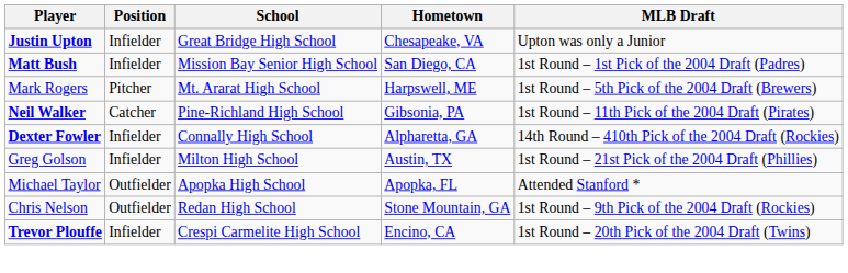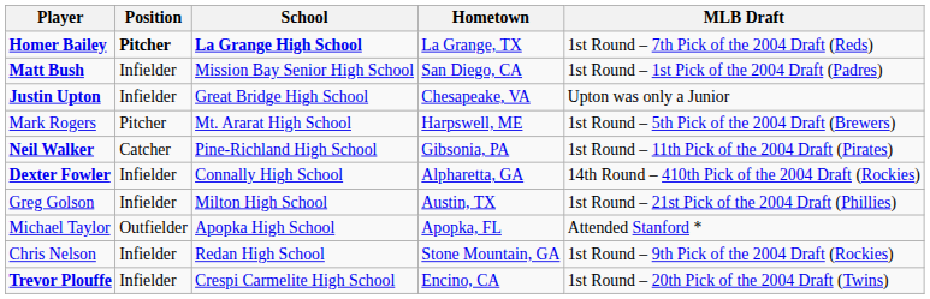 <table class="wikitable">
 <tr>
 <th>Player</th>
 <th>Position</th>
 <th>School</th>
 <th>Hometown</th>
 <th>MLB Draft</th>
 </tr>
 <tr>
-<td><strong><a href='#'>Justin Upton</a></strong></td>
-<td>Infielder</td>
-<td><a href='#'>Great Bridge High School</a></td>
-<td><a href='#'>Chesapeake, VA</a></td>
-<td>Upton was only a Junior</td>
+<td><strong><a href='#'>Homer Bailey</a></strong></td>
+<td><strong>Pitcher</strong></td>
+<td><strong><a href='#'>La Grange High School</a></strong></td>
+<td><a href='#'>La Grange, TX</a></td>
+<td>1st Round – <a href='#'>7th Pick of the 2004 Draft</a> (<a href='#'>Reds</a>)</td>
 </tr>
 <tr>
 <td><strong><a href='#'>Matt Bush</a></strong></td>
 <td>Infielder</td>
 <td><a href='#'>Mission Bay Senior High School</a></td>
 <td><a href='#'>San Diego, CA</a></td>
 <td>1st Round – <a href='#'>1st Pick of the 2004 Draft</a> (<a href='#'>Padres</a>)</td>
+</tr>
+<tr>
+<td><strong><a href='#'>Justin Upton</a></strong></td>
+<td>Infielder</td>
+<td><a href='#'>Great Bridge High School</a></td>
+<td><a href='#'>Chesapeake, VA</a></td>
+<td>Upton was only a Junior</td>
 </tr>
 <tr>
 <td><a href='#'>Mark Rogers</a></td>
 <td>Pitcher</td>
 <td><a href='#'>Mt. Ararat High School</a></td>
 <td><a href='#'>Harpswell, ME</a></td>
 <td>1st Round – <a href='#'>5th Pick of the 2004 Draft</a> (<a href='#'>Brewers</a>)</td>
 </tr>
 <tr>
 <td><strong><a href='#'>Neil Walker</a></strong></td>
 <td>Catcher</td>
 <td><a href='#'>Pine-Richland High School</a></td>
 <td><a href='#'>Gibsonia, PA</a></td>
 <td>1st Round – <a href='#'>11th Pick of the 2004 Draft</a> (<a href='#'>Pirates</a>)</td>
 </tr>
 <tr>
 <td><strong><a href='#'>Dexter Fowler</a></strong></td>
 <td>Infielder</td>
 <td><a href='#'>Connally High School</a></td>
 <td><a href='#'>Alpharetta, GA</a></td>
 <td>14th Round – <a href='#'>410th Pick of the 2004 Draft</a> (<a href='#'>Rockies</a>)</td>
 </tr>
 <tr>
 <td><a href='#'>Greg Golson</a></td>
 <td>Infielder</td>
 <td><a href='#'>Milton High School</a></td>
 <td><a href='#'>Austin, TX</a></td>
 <td>1st Round – <a href='#'>21st Pick of the 2004 Draft</a> (<a href='#'>Phillies</a>)</td>
 </tr>
 <tr>
 <td><a href='#'>Michael Taylor</a></td>
 <td>Outfielder</td>
 <td><a href='#'>Apopka High School</a></td>
 <td><a href='#'>Apopka, FL</a></td>
 <td>Attended <a href='#'>Stanford</a> *</td>
 </tr>
 <tr>
 <td><a href='#'>Chris Nelson</a></td>
-<td>Outfielder</td>
+<td>Infielder</td>
 <td><a href='#'>Redan High School</a></td>
 <td><a href='#'>Stone Mountain, GA</a></td>
 <td>1st Round – <a href='#'>9th Pick of the 2004 Draft</a> (<a href='#'>Rockies</a>)</td>
 </tr>
 <tr>
 <td><strong><a href='#'>Trevor Plouffe</a></strong></td>
 <td>Infielder</td>
 <td><a href='#'>Crespi Carmelite High School</a></td>
 <td><a href='#'>Encino, CA</a></td>
 <td>1st Round – <a href='#'>20th Pick of the 2004 Draft</a> (<a href='#'>Twins</a>)</td>
 </tr>
 </table>
